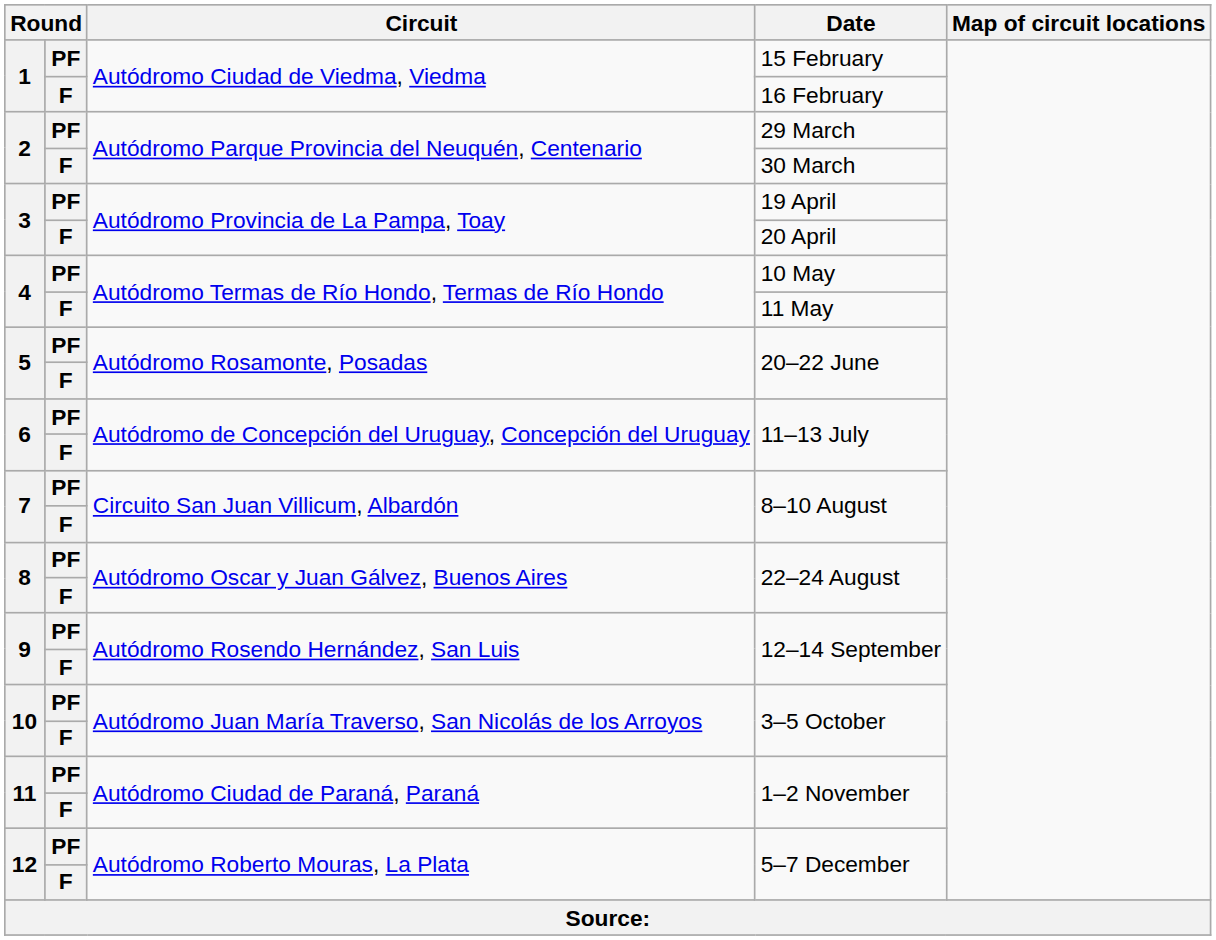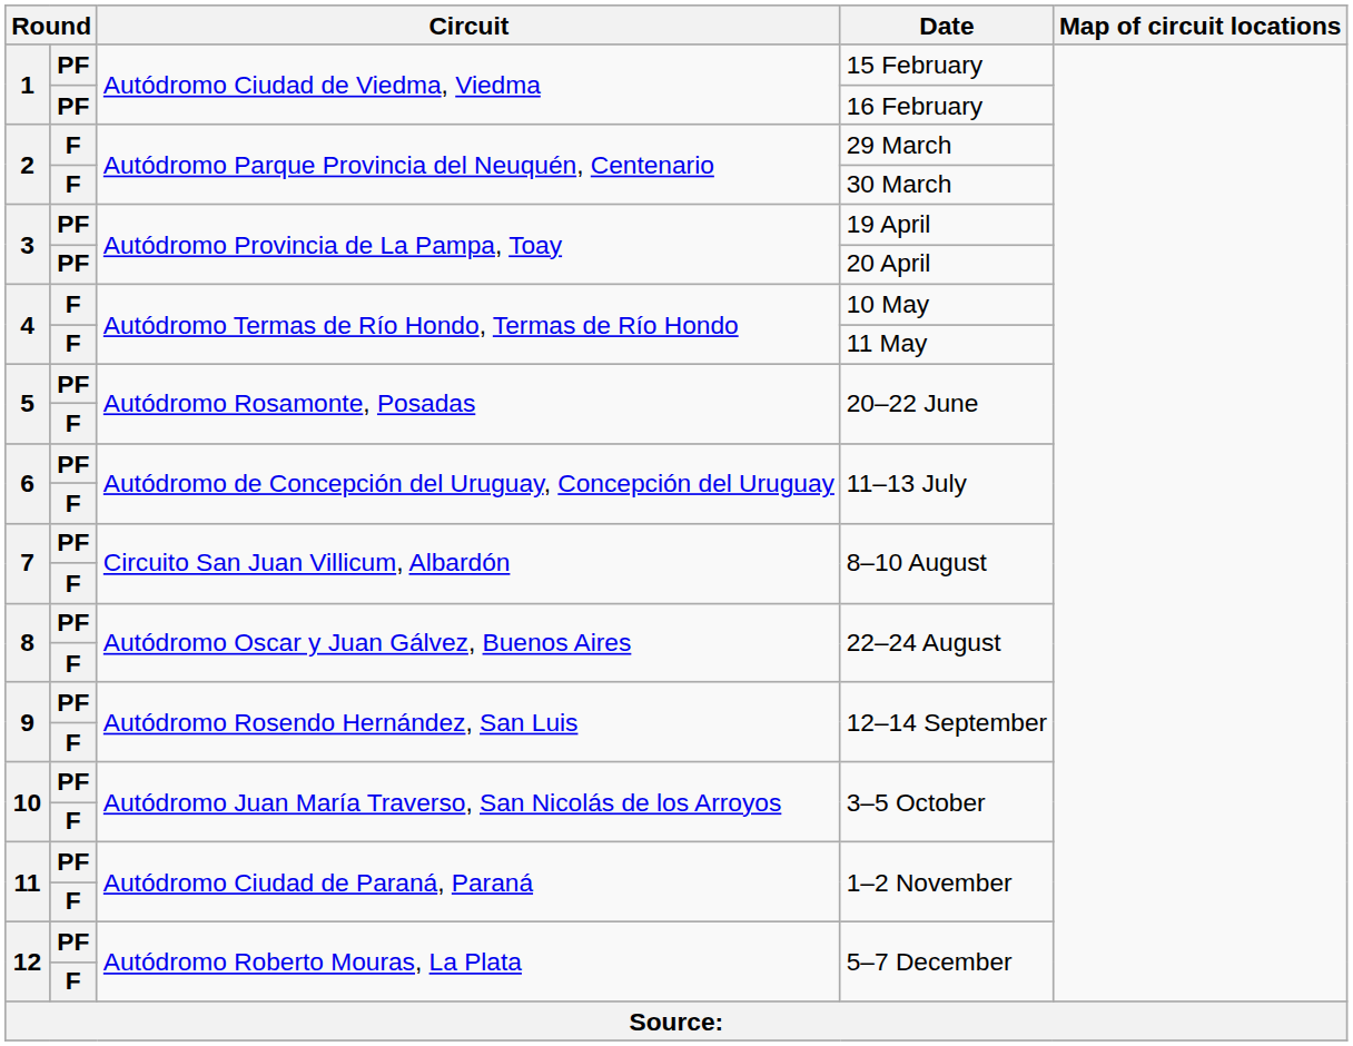 <table class="wikitable" style="font-size: 85%;">
 <tr>
 <th colspan="2">Round</th>
 <th>Circuit</th>
 <th>Date</th>
 <th>Map of circuit locations</th>
 </tr>
 <tr>
 <th rowspan="2">1</th>
 <th>PF</th>
 <td rowspan="2"> <a href='#'>Autódromo Ciudad de Viedma</a>, <a href='#'>Viedma</a></td>
 <td>15 February</td>
 <td rowspan="24"></td>
 </tr>
 <tr>
-<th>F</th>
+<th>PF</th>
 <td>16 February</td>
 </tr>
 <tr>
 <th rowspan="2">2</th>
-<th>PF</th>
+<th>F</th>
 <td rowspan="2"> <a href='#'>Autódromo Parque Provincia del Neuquén</a>, <a href='#'>Centenario</a></td>
 <td>29 March</td>
 </tr>
 <tr>
 <th>F</th>
 <td>30 March</td>
 </tr>
 <tr>
 <th rowspan="2">3</th>
 <th>PF</th>
 <td rowspan="2"> <a href='#'>Autódromo Provincia de La Pampa</a>, <a href='#'>Toay</a></td>
 <td>19 April</td>
 </tr>
 <tr>
-<th>F</th>
+<th>PF</th>
 <td>20 April</td>
 </tr>
 <tr>
 <th rowspan="2">4</th>
-<th>PF</th>
+<th>F</th>
 <td rowspan="2"> <a href='#'>Autódromo Termas de Río Hondo</a>, <a href='#'>Termas de Río Hondo</a></td>
 <td>10 May</td>
 </tr>
 <tr>
 <th>F</th>
 <td>11 May</td>
 </tr>
 <tr>
 <th rowspan="2">5</th>
 <th>PF</th>
 <td rowspan="2"> <a href='#'>Autódromo Rosamonte</a>, <a href='#'>Posadas</a></td>
 <td rowspan="2">20–22 June</td>
 </tr>
 <tr>
 <th>F</th>
 </tr>
 <tr>
 <th rowspan="2">6</th>
 <th>PF</th>
 <td rowspan="2"> <a href='#'>Autódromo de Concepción del Uruguay</a>, <a href='#'>Concepción del Uruguay</a></td>
 <td rowspan="2">11–13 July</td>
 </tr>
 <tr>
 <th>F</th>
 </tr>
 <tr>
 <th rowspan="2">7</th>
 <th>PF</th>
 <td rowspan="2"> <a href='#'>Circuito San Juan Villicum</a>, <a href='#'>Albardón</a></td>
 <td rowspan="2">8–10 August</td>
 </tr>
 <tr>
 <th>F</th>
 </tr>
 <tr>
 <th rowspan="2">8</th>
 <th>PF</th>
 <td rowspan="2"> <a href='#'>Autódromo Oscar y Juan Gálvez</a>, <a href='#'>Buenos Aires</a></td>
 <td rowspan="2">22–24 August</td>
 </tr>
 <tr>
 <th>F</th>
 </tr>
 <tr>
 <th rowspan="2">9</th>
 <th>PF</th>
 <td rowspan="2"> <a href='#'>Autódromo Rosendo Hernández</a>, <a href='#'>San Luis</a></td>
 <td rowspan="2">12–14 September</td>
 </tr>
 <tr>
 <th>F</th>
 </tr>
 <tr>
 <th rowspan="2">10</th>
 <th>PF</th>
 <td rowspan="2"> <a href='#'>Autódromo Juan María Traverso</a>, <a href='#'>San Nicolás de los Arroyos</a></td>
 <td rowspan="2">3–5 October</td>
 </tr>
 <tr>
 <th>F</th>
 </tr>
 <tr>
 <th rowspan="2">11</th>
 <th>PF</th>
 <td rowspan="2"> <a href='#'>Autódromo Ciudad de Paraná</a>, <a href='#'>Paraná</a></td>
 <td rowspan="2">1–2 November</td>
 </tr>
 <tr>
 <th>F</th>
 </tr>
 <tr>
 <th rowspan="2">12</th>
 <th>PF</th>
 <td rowspan="2"> <a href='#'>Autódromo Roberto Mouras</a>, <a href='#'>La Plata</a></td>
 <td rowspan="2">5–7 December</td>
 </tr>
 <tr>
 <th>F</th>
 </tr>
 <tr>
 <th colspan="5">Source: </th>
 </tr>
 </table>
